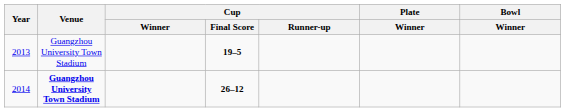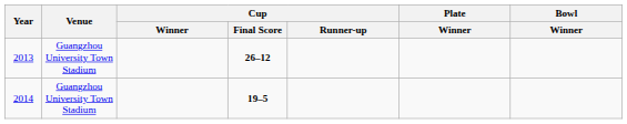 <table class="wikitable" style="font-size:90%; width: 100%; text-align: center;">
 <tr>
 <th rowspan="2" width="5%">Year</th>
 <th rowspan="2" width="10%">Venue</th>
 <th colspan="3">Cup</th>
 <th>Plate</th>
 <th>Bowl</th>
 </tr>
 <tr>
 <th width="15%">Winner</th>
 <th width="8%">Final Score</th>
 <th width="15%">Runner-up</th>
 <th width="15%">Winner</th>
 <th width="15%">Winner</th>
 </tr>
 <tr>
 <td><a href='#'>2013</a></td>
 <td><a href='#'>Guangzhou University Town Stadium</a></td>
 <td></td>
-<td><strong>19–5</strong></td>
+<td><strong>26–12</strong></td>
 <td></td>
 <td></td>
 <td></td>
 </tr>
 <tr>
 <td><a href='#'>2014</a></td>
-<td><strong><a href='#'>Guangzhou University Town Stadium</a></strong></td>
+<td><a href='#'>Guangzhou University Town Stadium</a></td>
 <td></td>
-<td><strong>26–12</strong></td>
+<td><strong>19–5</strong></td>
 <td></td>
 <td></td>
 <td></td>
 </tr>
 </table>
